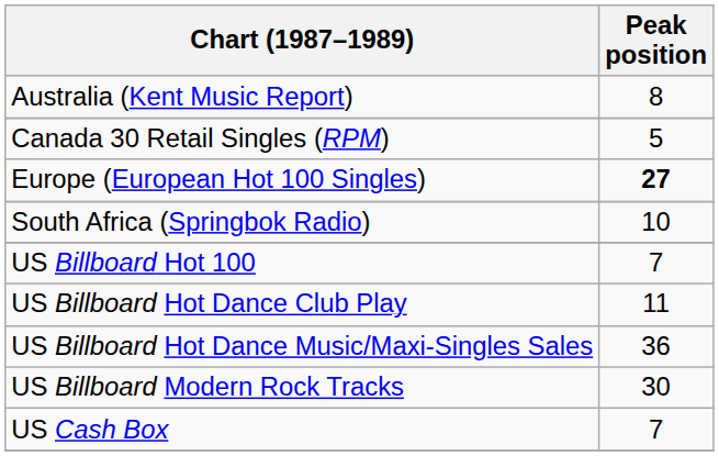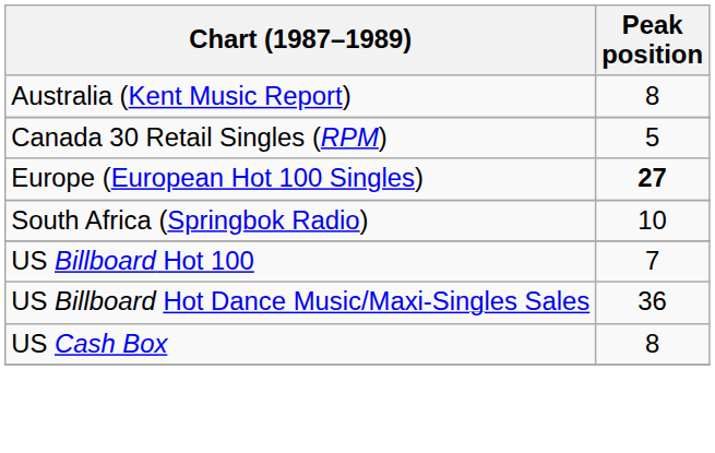 <table class="wikitable sortable">
 <tr>
 <th>Chart (1987–1989)</th>
 <th>Peak<br>position</th>
 </tr>
 <tr>
 <td>Australia (<a href='#'>Kent Music Report</a>)</td>
 <td align="center">8</td>
 </tr>
 <tr>
 </tr>
 <tr>
 </tr>
 <tr>
 <td>Canada 30 Retail Singles (<em><a href='#'>RPM</a></em>)</td>
 <td align="center">5</td>
 </tr>
 <tr>
 <td>Europe (<a href='#'>European Hot 100 Singles</a>)</td>
 <td align="center"><strong>27</strong></td>
 </tr>
 <tr>
 </tr>
 <tr>
 </tr>
 <tr>
 </tr>
 <tr>
 </tr>
 <tr>
 </tr>
 <tr>
 </tr>
 <tr>
 <td>South Africa (<a href='#'>Springbok Radio</a>)</td>
 <td align="center">10</td>
 </tr>
 <tr>
 </tr>
 <tr>
 </tr>
 <tr>
 <td>US <a href='#'><em>Billboard</em> Hot 100</a></td>
 <td align="center">7</td>
 </tr>
 <tr>
-<td>US <em>Billboard</em> <a href='#'>Hot Dance Club Play</a></td>
-<td align="center">11</td>
-</tr>
-<tr>
 <td>US <em>Billboard</em> <a href='#'>Hot Dance Music/Maxi-Singles Sales</a></td>
 <td align="center">36</td>
 </tr>
 <tr>
-<td>US <em>Billboard</em> <a href='#'>Modern Rock Tracks</a></td>
-<td align="center">30</td>
-</tr>
-<tr>
 <td>US <em><a href='#'>Cash Box</a></em></td>
-<td align="center">7</td>
+<td align="center">8</td>
 </tr>
 <tr>
 </tr>
 </table>
